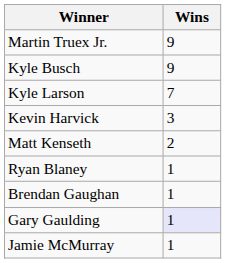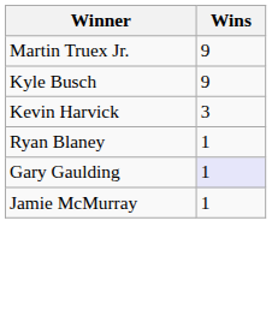 <table class="wikitable" style="font-size:95%">
 <tr>
 <th style="width:150px;">Winner</th>
 <th style="width:50px;">Wins</th>
 </tr>
 <tr>
 <td>Martin Truex Jr.</td>
 <td>9</td>
 </tr>
 <tr>
 <td>Kyle Busch</td>
 <td>9</td>
 </tr>
 <tr>
-<td>Kyle Larson</td>
-<td>7</td>
-</tr>
-<tr>
 <td>Kevin Harvick</td>
 <td>3</td>
 </tr>
 <tr>
-<td>Matt Kenseth</td>
-<td>2</td>
-</tr>
-<tr>
 <td>Ryan Blaney</td>
-<td>1</td>
-</tr>
-<tr>
-<td>Brendan Gaughan</td>
 <td>1</td>
 </tr>
 <tr>
 <td>Gary Gaulding</td>
 <td style="background: lavender;">1</td>
 </tr>
 <tr>
 <td>Jamie McMurray</td>
 <td>1</td>
 </tr>
 </table>
